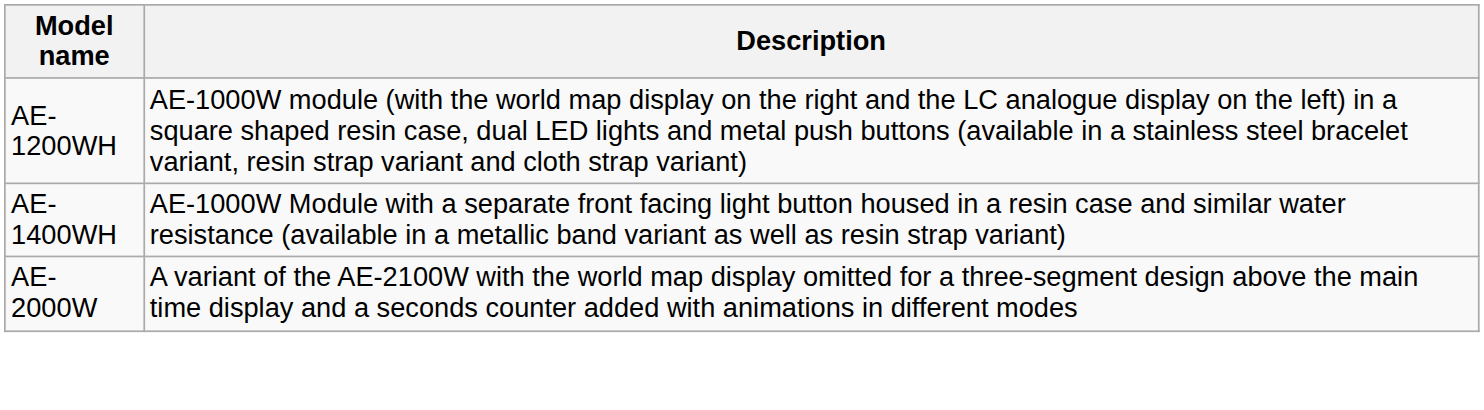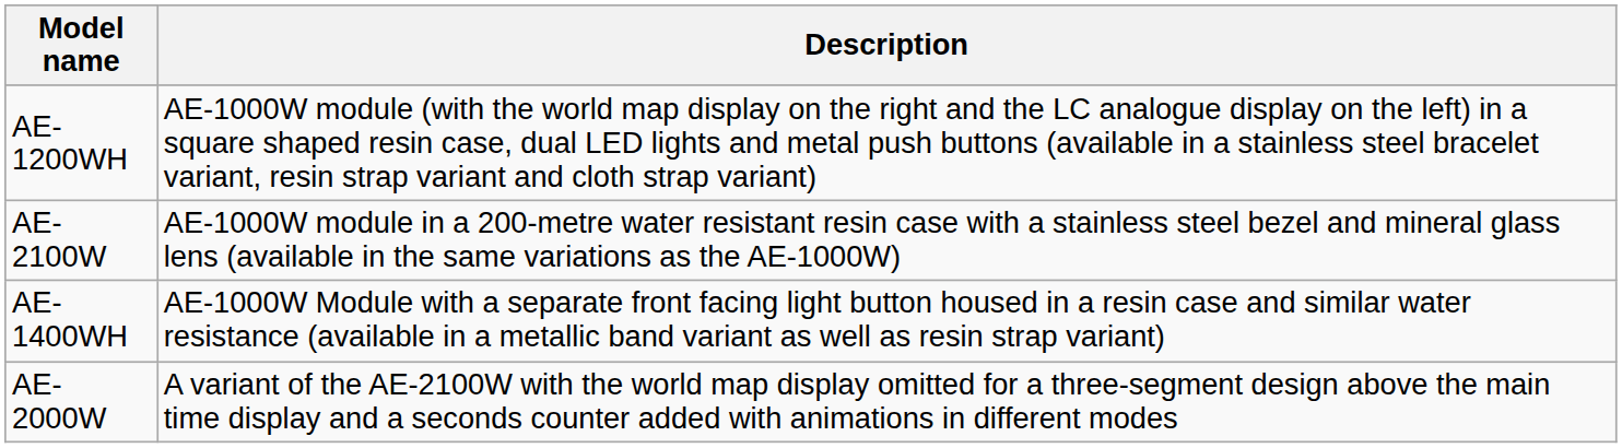 <table class="wikitable">
 <tr>
 <th>Model name</th>
 <th>Description</th>
 </tr>
 <tr>
 <td>AE-1200WH</td>
 <td>AE-1000W module (with the world map display on the right and the LC analogue display on the left) in a square shaped resin case, dual LED lights and metal push buttons (available in a stainless steel bracelet variant, resin strap variant and cloth strap variant)</td>
 </tr>
 <tr>
+<td>AE-2100W</td>
+<td>AE-1000W module in a 200-metre water resistant resin case with a stainless steel bezel and mineral glass lens (available in the same variations as the AE-1000W)</td>
+</tr>
+<tr>
 <td>AE-1400WH</td>
 <td>AE-1000W Module with a separate front facing light button housed in a resin case and similar water resistance (available in a metallic band variant as well as resin strap variant)</td>
 </tr>
 <tr>
 <td>AE-2000W</td>
 <td>A variant of the AE-2100W with the world map display omitted for a three-segment design above the main time display and a seconds counter added with animations in different modes</td>
 </tr>
 </table>
